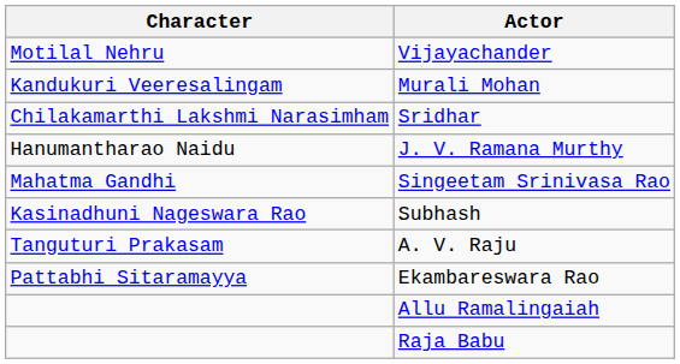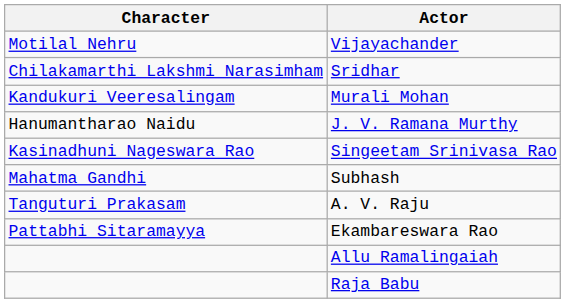 <table class="wikitable">
 <tr>
 <th>Character</th>
 <th>Actor</th>
 </tr>
 <tr>
 <td><a href='#'>Motilal Nehru</a></td>
 <td><a href='#'>Vijayachander</a></td>
 </tr>
 <tr>
+<td><a href='#'>Chilakamarthi Lakshmi Narasimham</a></td>
+<td><a href='#'>Sridhar</a></td>
+</tr>
+<tr>
 <td><a href='#'>Kandukuri Veeresalingam</a></td>
 <td><a href='#'>Murali Mohan</a></td>
-</tr>
-<tr>
-<td><a href='#'>Chilakamarthi Lakshmi Narasimham</a></td>
-<td><a href='#'>Sridhar</a></td>
 </tr>
 <tr>
 <td>Hanumantharao Naidu</td>
 <td><a href='#'>J. V. Ramana Murthy</a></td>
 </tr>
 <tr>
-<td><a href='#'>Mahatma Gandhi</a></td>
+<td><a href='#'>Kasinadhuni Nageswara Rao</a></td>
 <td><a href='#'>Singeetam Srinivasa Rao</a></td>
 </tr>
 <tr>
-<td><a href='#'>Kasinadhuni Nageswara Rao</a></td>
+<td><a href='#'>Mahatma Gandhi</a></td>
 <td>Subhash</td>
 </tr>
 <tr>
 <td><a href='#'>Tanguturi Prakasam</a></td>
 <td>A. V. Raju</td>
 </tr>
 <tr>
 <td><a href='#'>Pattabhi Sitaramayya</a></td>
 <td>Ekambareswara Rao</td>
 </tr>
 <tr>
 <td></td>
 <td><a href='#'>Allu Ramalingaiah</a></td>
 </tr>
 <tr>
 <td></td>
 <td><a href='#'>Raja Babu</a></td>
 </tr>
 </table>
